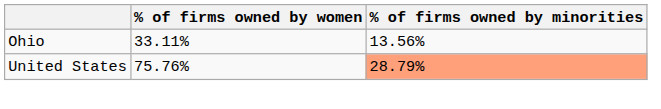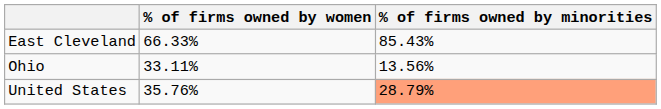 <table class="wikitable">
 <tr>
 <th></th>
 <th>% of firms owned by women</th>
 <th>% of firms owned by minorities</th>
+</tr>
+<tr>
+<td>East Cleveland</td>
+<td>66.33%</td>
+<td>85.43%</td>
 </tr>
 <tr>
 <td>Ohio</td>
 <td>33.11%</td>
 <td>13.56%</td>
 </tr>
 <tr>
 <td>United States</td>
-<td>75.76%</td>
+<td>35.76%</td>
 <td style="background: lightsalmon;">28.79%</td>
 </tr>
 </table>
